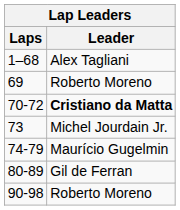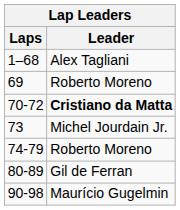 <table class="wikitable">
 <tr>
 <th colspan=2>Lap Leaders</th>
 </tr>
 <tr>
 <th>Laps</th>
 <th>Leader</th>
 </tr>
 <tr>
 <td>1–68</td>
 <td>Alex Tagliani</td>
 </tr>
 <tr>
 <td>69</td>
 <td>Roberto Moreno</td>
 </tr>
 <tr>
 <td>70-72</td>
 <td><strong>Cristiano da Matta</strong></td>
 </tr>
 <tr>
 <td>73</td>
 <td>Michel Jourdain Jr.</td>
 </tr>
 <tr>
 <td>74-79</td>
-<td>Maurício Gugelmin</td>
+<td>Roberto Moreno</td>
 </tr>
 <tr>
 <td>80-89</td>
 <td>Gil de Ferran</td>
 </tr>
 <tr>
 <td>90-98</td>
-<td>Roberto Moreno</td>
+<td>Maurício Gugelmin</td>
 </tr>
 </table>
